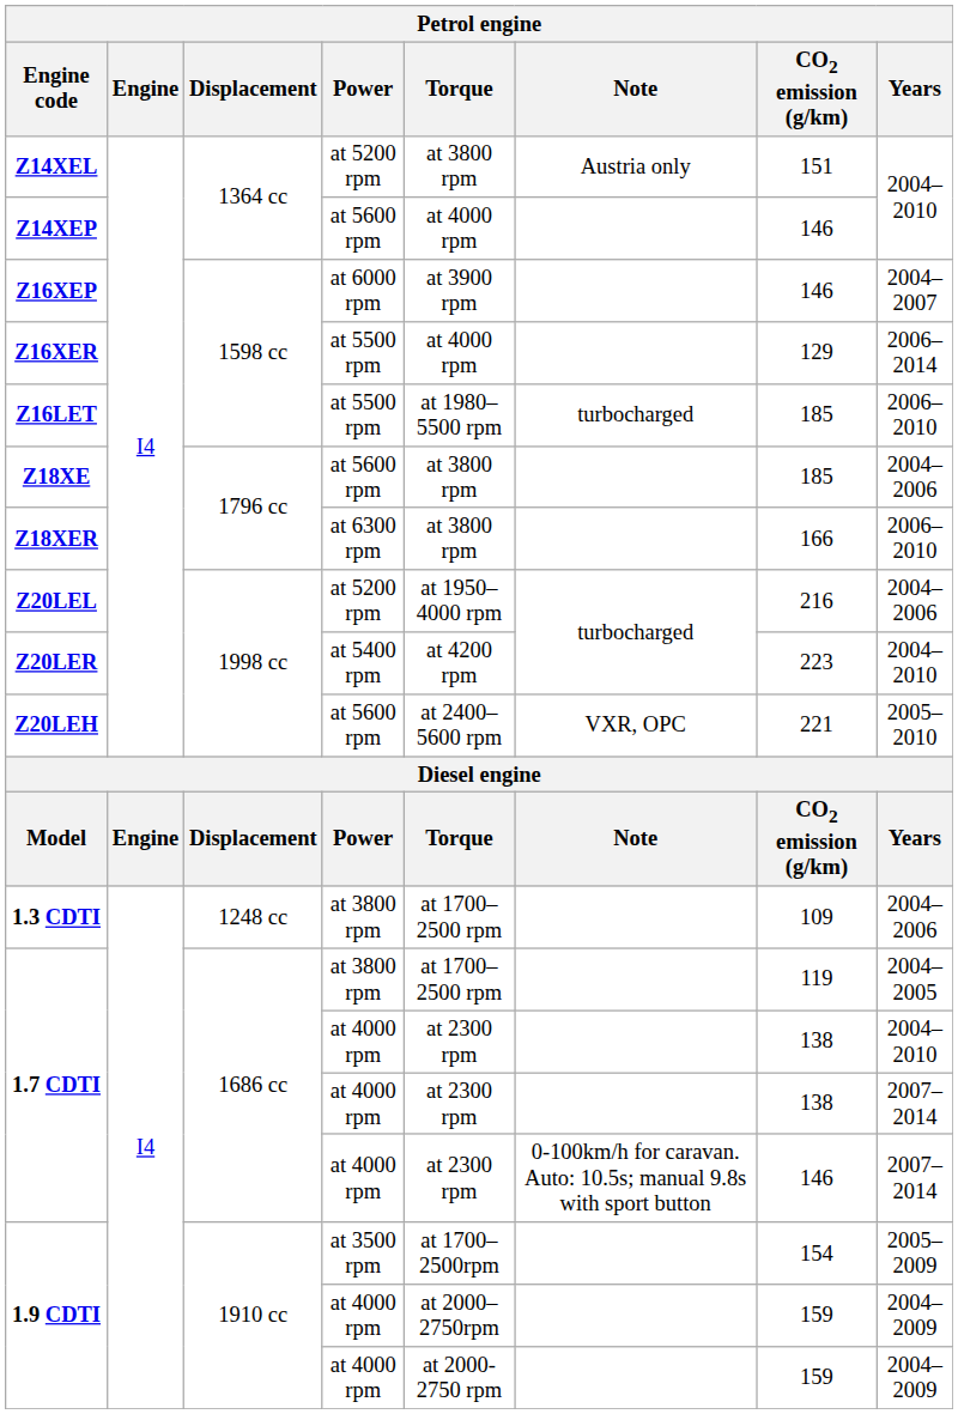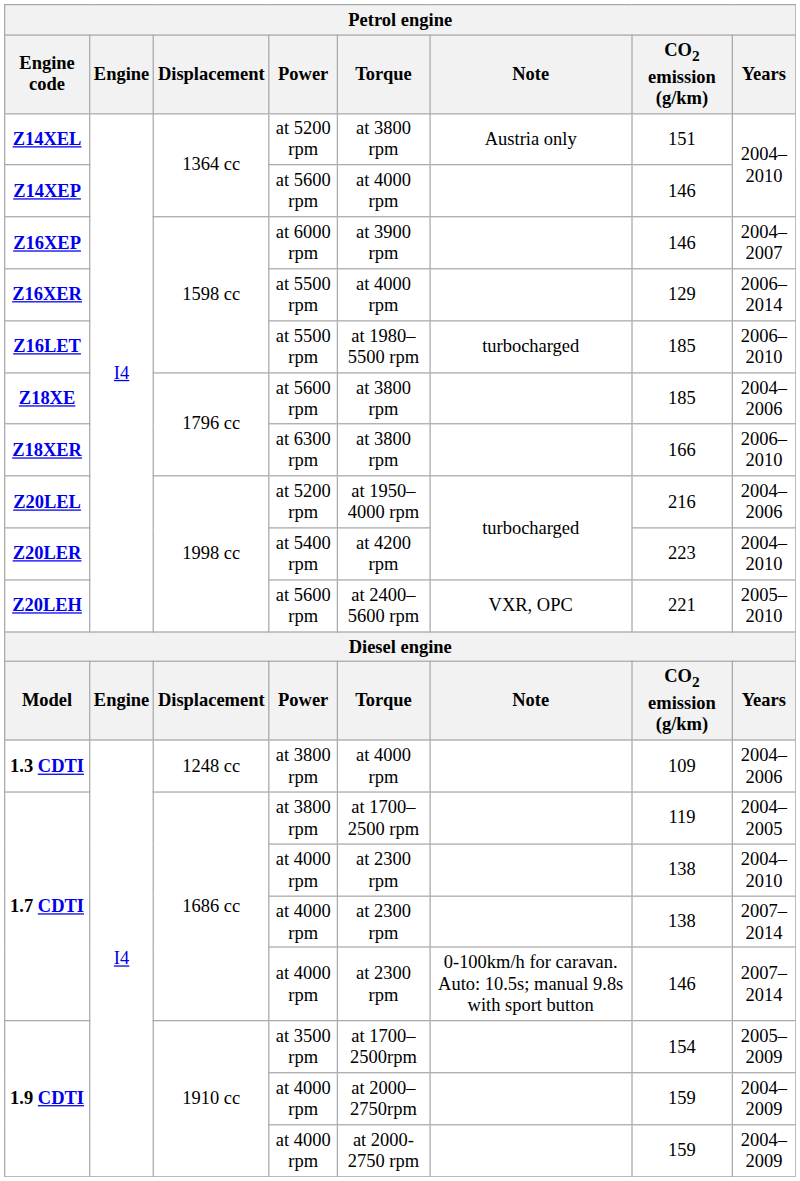 <table class="wikitable"  style="text-align:center; font-size:91%; width:100%;">
 <tr>
 <th colspan="8">Petrol engine</th>
 </tr>
 <tr style="background:#dcdcdc; text-align:center; vertical-align:middle;">
 <th>Engine code</th>
 <th>Engine</th>
 <th>Displacement</th>
 <th>Power</th>
 <th>Torque</th>
 <th>Note</th>
 <th>CO<sub>2</sub> emission (g/km)</th>
 <th>Years</th>
 </tr>
 <tr style="background:#fff;">
 <td><strong><a href='#'>Z14XEL</a></strong></td>
 <td rowspan="10"><a href='#'>I4</a></td>
 <td rowspan="2">1364 cc</td>
 <td> at 5200 rpm</td>
 <td> at 3800 rpm</td>
 <td>Austria only</td>
 <td>151</td>
 <td rowspan="2">2004–2010</td>
 </tr>
 <tr style="background:#fff;">
 <td><a href='#'><strong>Z14XEP</strong></a></td>
 <td> at 5600 rpm</td>
 <td> at 4000 rpm</td>
 <td></td>
 <td>146</td>
 </tr>
 <tr style="background:#fff;">
 <td><strong><a href='#'>Z16XEP</a></strong></td>
 <td rowspan="3">1598 cc</td>
 <td> at 6000 rpm</td>
 <td> at 3900 rpm</td>
 <td></td>
 <td>146</td>
 <td>2004–2007</td>
 </tr>
 <tr style="background:#fff;">
 <td><strong><a href='#'>Z16XER</a></strong></td>
 <td> at 5500 rpm</td>
 <td> at 4000 rpm</td>
 <td></td>
 <td>129</td>
 <td>2006–2014</td>
 </tr>
 <tr style="background:#fff;">
 <td><strong><a href='#'>Z16LET</a></strong></td>
 <td> at 5500 rpm</td>
 <td> at 1980–5500 rpm</td>
 <td>turbocharged</td>
 <td>185</td>
 <td>2006–2010</td>
 </tr>
 <tr style="background:#fff;">
 <td><strong><a href='#'>Z18XE</a></strong></td>
 <td rowspan="2">1796 cc</td>
 <td> at 5600 rpm</td>
 <td> at 3800 rpm</td>
 <td></td>
 <td>185</td>
 <td>2004–2006</td>
 </tr>
 <tr style="background:#fff;">
 <td><strong><a href='#'>Z18XER</a></strong></td>
 <td> at 6300 rpm</td>
 <td> at 3800 rpm</td>
 <td></td>
 <td>166</td>
 <td>2006–2010</td>
 </tr>
 <tr style="background:#fff;">
 <td><strong><a href='#'>Z20LEL</a></strong></td>
 <td rowspan="3">1998 cc</td>
 <td> at 5200 rpm</td>
 <td> at 1950–4000 rpm</td>
 <td rowspan="2">turbocharged</td>
 <td>216</td>
 <td>2004–2006</td>
 </tr>
 <tr style="background:#fff;">
 <td><strong><a href='#'>Z20LER</a></strong></td>
 <td> at 5400 rpm</td>
 <td> at 4200 rpm</td>
 <td>223</td>
 <td>2004–2010</td>
 </tr>
 <tr style="background:#fff;">
 <td><strong><a href='#'>Z20LEH</a></strong></td>
 <td> at 5600 rpm</td>
 <td> at 2400–5600 rpm</td>
 <td>VXR, OPC</td>
 <td>221</td>
 <td>2005–2010</td>
 </tr>
 <tr style="background:#fff;">
 <th colspan="8">Diesel engine</th>
 </tr>
 <tr style="background:#dcdcdc; text-align:center; vertical-align:middle;">
 <th>Model</th>
 <th>Engine</th>
 <th>Displacement</th>
 <th>Power</th>
 <th>Torque</th>
 <th>Note</th>
 <th>CO<sub>2</sub> emission (g/km)</th>
 <th>Years</th>
 </tr>
 <tr style="background:#fff;">
 <td><strong>1.3 <a href='#'>CDTI</a></strong></td>
 <td rowspan="8"><a href='#'>I4</a></td>
 <td>1248 cc</td>
 <td> at 3800 rpm</td>
-<td> at 1700–2500 rpm</td>
+<td> at 4000 rpm</td>
 <td></td>
 <td>109</td>
 <td>2004–2006</td>
 </tr>
 <tr style="background:#fff;">
 <td rowspan="4"><strong>1.7 <a href='#'>CDTI</a></strong></td>
 <td rowspan="4">1686 cc</td>
 <td> at 3800 rpm</td>
 <td> at 1700–2500 rpm</td>
 <td></td>
 <td>119</td>
 <td>2004–2005</td>
 </tr>
 <tr style="background:#fff;">
 <td> at 4000 rpm</td>
 <td> at 2300 rpm</td>
 <td></td>
 <td>138</td>
 <td>2004–2010</td>
 </tr>
 <tr style="background:#fff;">
 <td> at 4000 rpm</td>
 <td> at 2300 rpm</td>
 <td></td>
 <td>138</td>
 <td>2007–2014</td>
 </tr>
 <tr style="background:#fff;">
 <td> at 4000 rpm</td>
 <td> at 2300 rpm</td>
 <td>0-100km/h for caravan. Auto: 10.5s; manual 9.8s with sport button</td>
 <td>146</td>
 <td>2007–2014</td>
 </tr>
 <tr style="background:#fff;">
 <td rowspan="3"><strong>1.9 <a href='#'>CDTI</a></strong></td>
 <td rowspan="3">1910 cc</td>
 <td> at 3500 rpm</td>
 <td> at 1700–2500rpm</td>
 <td></td>
 <td>154</td>
 <td>2005–2009</td>
 </tr>
 <tr style="background:#fff;">
 <td> at 4000 rpm</td>
 <td> at 2000–2750rpm</td>
 <td></td>
 <td>159</td>
 <td>2004–2009</td>
 </tr>
 <tr style="background:#fff;">
 <td> at 4000 rpm</td>
 <td> at 2000-2750 rpm</td>
 <td></td>
 <td>159</td>
 <td>2004–2009</td>
 </tr>
 </table>
